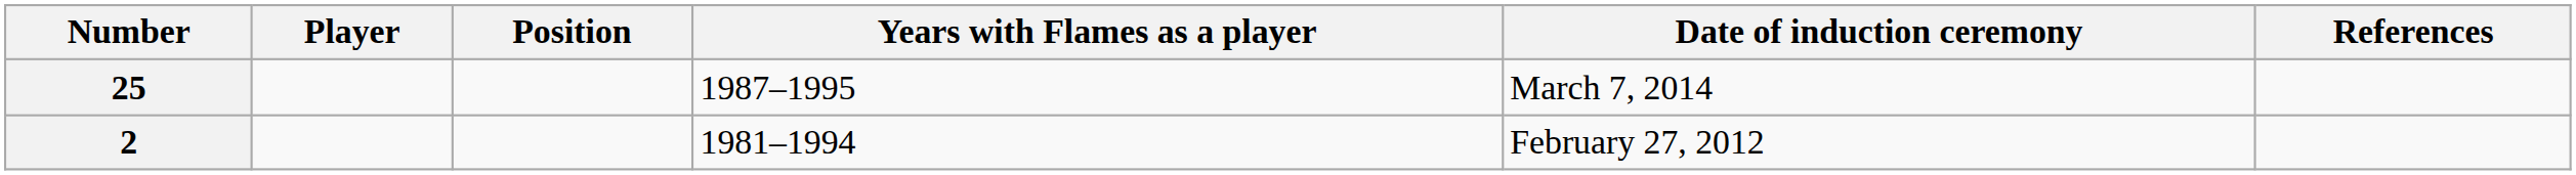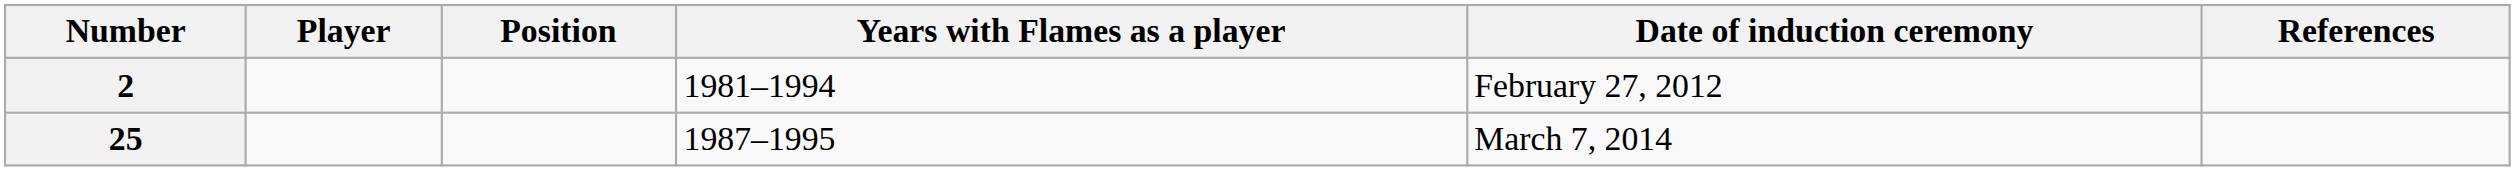 <table class="wikitable sortable" width="75%">
 <tr>
 <th scope="col">Number</th>
 <th scope="col">Player</th>
 <th scope="col">Position</th>
 <th scope="col">Years with Flames as a player</th>
 <th scope="col">Date of induction ceremony</th>
 <th scope="col" class="unsortable">References</th>
 </tr>
 <tr>
+<th scope="row">2</th>
+<td></td>
+<td></td>
+<td>1981–1994</td>
+<td>February 27, 2012</td>
+<td></td>
+</tr>
+<tr>
 <th scope="row">25</th>
 <td></td>
 <td></td>
 <td>1987–1995</td>
 <td>March 7, 2014</td>
 <td></td>
 </tr>
-<tr>
-<th scope="row">2</th>
-<td></td>
-<td></td>
-<td>1981–1994</td>
-<td>February 27, 2012</td>
-<td></td>
-</tr>
 </table>
